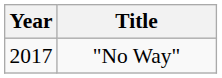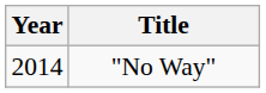 <table class="wikitable" style="text-align:center;">
 <tr>
 <th width=25%>Year</th>
 <th width=75%>Title</th>
 </tr>
 <tr>
-<td>2017</td>
+<td>2014</td>
 <td>"No Way"</td>
 </tr>
 </table>
